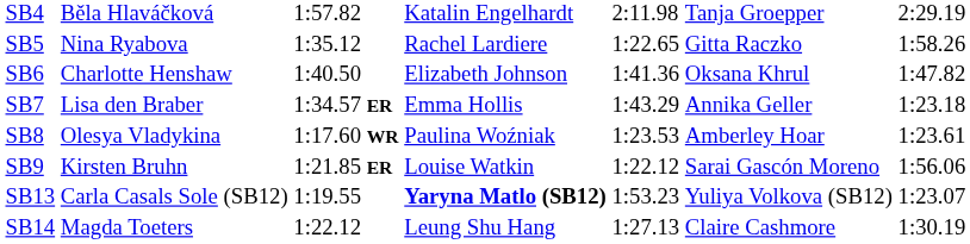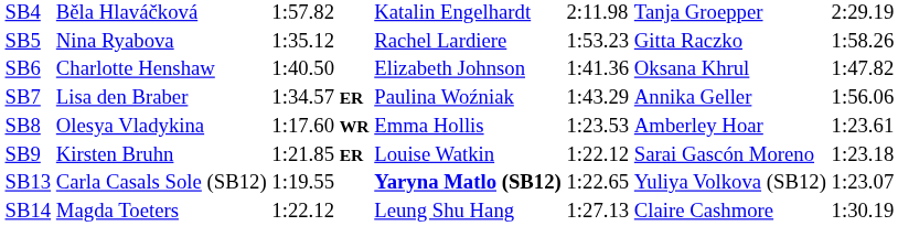 <table>
 <tr>
 <td><a href='#'>SB4</a></td>
 <td><a href='#'>Běla Hlaváčková</a><br></td>
 <td>1:57.82</td>
 <td><a href='#'>Katalin Engelhardt</a><br></td>
 <td>2:11.98</td>
 <td><a href='#'>Tanja Groepper</a><br></td>
 <td>2:29.19</td>
 </tr>
 <tr>
 <td><a href='#'>SB5</a></td>
 <td><a href='#'>Nina Ryabova</a><br></td>
 <td>1:35.12</td>
 <td><a href='#'>Rachel Lardiere</a><br></td>
-<td>1:22.65</td>
+<td>1:53.23</td>
 <td><a href='#'>Gitta Raczko</a><br></td>
 <td>1:58.26</td>
 </tr>
 <tr>
 <td><a href='#'>SB6</a></td>
 <td><a href='#'>Charlotte Henshaw</a><br></td>
 <td>1:40.50</td>
 <td><a href='#'>Elizabeth Johnson</a><br></td>
 <td>1:41.36</td>
 <td><a href='#'>Oksana Khrul</a><br></td>
 <td>1:47.82</td>
 </tr>
 <tr>
 <td><a href='#'>SB7</a></td>
 <td><a href='#'>Lisa den Braber</a><br></td>
 <td>1:34.57 <small><strong>ER</strong></small></td>
-<td><a href='#'>Emma Hollis</a><br></td>
+<td><a href='#'>Paulina Woźniak</a><br></td>
 <td>1:43.29</td>
 <td><a href='#'>Annika Geller</a><br></td>
-<td>1:23.18</td>
+<td>1:56.06</td>
 </tr>
 <tr>
 <td><a href='#'>SB8</a></td>
 <td><a href='#'>Olesya Vladykina</a><br></td>
 <td>1:17.60 <small><strong>WR</strong></small></td>
-<td><a href='#'>Paulina Woźniak</a><br></td>
+<td><a href='#'>Emma Hollis</a><br></td>
 <td>1:23.53</td>
 <td><a href='#'>Amberley Hoar</a><br></td>
 <td>1:23.61</td>
 </tr>
 <tr>
 <td><a href='#'>SB9</a></td>
 <td><a href='#'>Kirsten Bruhn</a><br></td>
 <td>1:21.85 <small><strong>ER</strong></small></td>
 <td><a href='#'>Louise Watkin</a><br></td>
 <td>1:22.12</td>
 <td><a href='#'>Sarai Gascón Moreno</a><br></td>
-<td>1:56.06</td>
+<td>1:23.18</td>
 </tr>
 <tr>
 <td><a href='#'>SB13</a></td>
 <td><a href='#'>Carla Casals Sole</a> (SB12)<br></td>
 <td>1:19.55</td>
 <td><strong><a href='#'>Yaryna Matlo</a> (SB12)<br></strong></td>
-<td>1:53.23</td>
+<td>1:22.65</td>
 <td><a href='#'>Yuliya Volkova</a> (SB12)<br></td>
 <td>1:23.07</td>
 </tr>
 <tr>
 <td><a href='#'>SB14</a></td>
 <td><a href='#'>Magda Toeters</a><br></td>
 <td>1:22.12</td>
 <td><a href='#'>Leung Shu Hang</a><br></td>
 <td>1:27.13</td>
 <td><a href='#'>Claire Cashmore</a><br></td>
 <td>1:30.19</td>
 </tr>
 </table>
